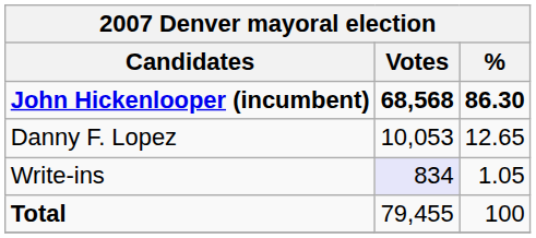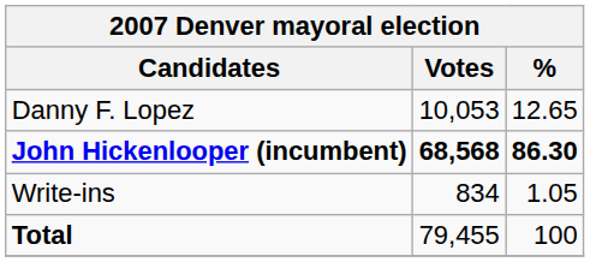 <table class=wikitable>
 <tr>
 <th colspan=3>2007 Denver mayoral election</th>
 </tr>
 <tr>
 <th><strong>Candidates</strong></th>
 <th>Votes</th>
 <th>%</th>
 </tr>
 <tr>
+<td>Danny F. Lopez</td>
+<td align="right">10,053</td>
+<td align="right">12.65</td>
+</tr>
+<tr>
 <td><strong><a href='#'>John Hickenlooper</a> (incumbent)</strong></td>
 <td align="right"><strong>68,568</strong></td>
 <td align="right"><strong>86.30</strong></td>
 </tr>
 <tr>
-<td>Danny F. Lopez</td>
-<td align="right">10,053</td>
-<td align="right">12.65</td>
-</tr>
-<tr>
 <td>Write-ins</td>
-<td align="right" style="background: lavender;">834</td>
+<td align="right">834</td>
 <td align="right">1.05</td>
 </tr>
 <tr>
 <td><strong>Total</strong></td>
 <td align="right">79,455</td>
 <td align="right">100</td>
 </tr>
 <tr>
 </tr>
 </table>
